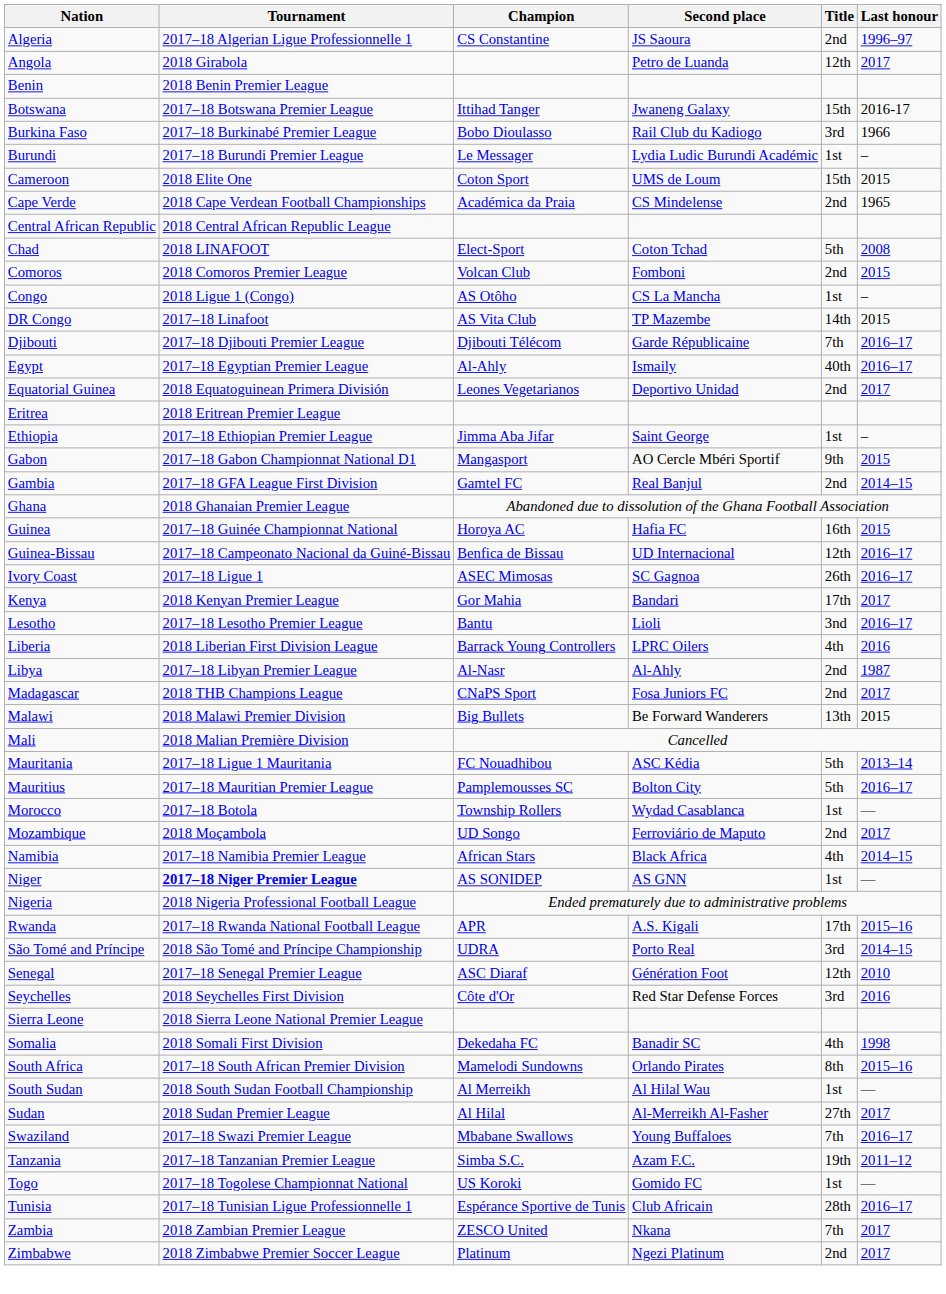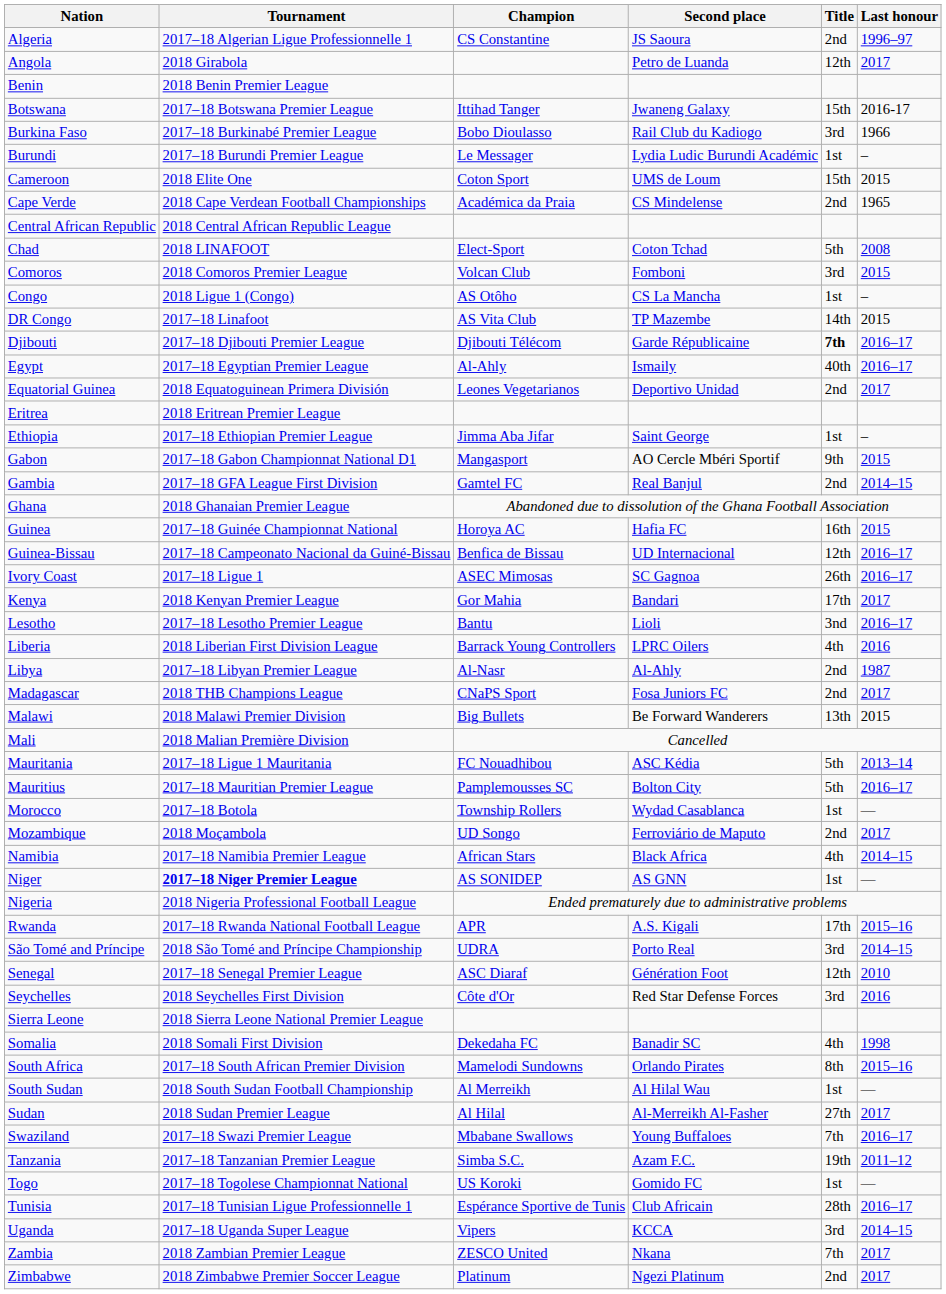 <table class="wikitable sortable">
 <tr>
 <th>Nation</th>
 <th>Tournament</th>
 <th>Champion</th>
 <th>Second place</th>
 <th data-sort-type="number">Title</th>
 <th>Last honour</th>
 </tr>
 <tr>
 <td> <a href='#'>Algeria</a></td>
 <td><a href='#'>2017–18 Algerian Ligue Professionnelle 1</a></td>
 <td><a href='#'>CS Constantine</a></td>
 <td><a href='#'>JS Saoura</a></td>
 <td>2nd</td>
 <td><a href='#'>1996–97</a></td>
 </tr>
 <tr>
 <td> <a href='#'>Angola</a></td>
 <td><a href='#'>2018 Girabola</a></td>
 <td></td>
 <td><a href='#'>Petro de Luanda</a></td>
 <td>12th</td>
 <td><a href='#'>2017</a></td>
 </tr>
 <tr>
 <td> <a href='#'>Benin</a></td>
 <td><a href='#'>2018 Benin Premier League</a></td>
 <td></td>
 <td></td>
 <td></td>
 <td></td>
 </tr>
 <tr>
 <td> <a href='#'>Botswana</a></td>
 <td><a href='#'>2017–18 Botswana Premier League</a></td>
 <td><a href='#'>Ittihad Tanger</a></td>
 <td><a href='#'>Jwaneng Galaxy</a></td>
 <td>15th</td>
 <td>2016-17</td>
 </tr>
 <tr>
 <td> <a href='#'>Burkina Faso</a></td>
 <td><a href='#'>2017–18 Burkinabé Premier League</a></td>
 <td><a href='#'>Bobo Dioulasso</a></td>
 <td><a href='#'>Rail Club du Kadiogo</a></td>
 <td>3rd</td>
 <td>1966</td>
 </tr>
 <tr>
 <td> <a href='#'>Burundi</a></td>
 <td><a href='#'>2017–18 Burundi Premier League</a></td>
 <td><a href='#'>Le Messager</a></td>
 <td><a href='#'>Lydia Ludic Burundi Académic</a></td>
 <td>1st</td>
 <td>–</td>
 </tr>
 <tr>
 <td> <a href='#'>Cameroon</a></td>
 <td><a href='#'>2018 Elite One</a></td>
 <td><a href='#'>Coton Sport</a></td>
 <td><a href='#'>UMS de Loum</a></td>
 <td>15th</td>
 <td>2015</td>
 </tr>
 <tr>
 <td> <a href='#'>Cape Verde</a></td>
 <td><a href='#'>2018 Cape Verdean Football Championships</a></td>
 <td><a href='#'>Académica da Praia</a></td>
 <td><a href='#'>CS Mindelense</a></td>
 <td>2nd</td>
 <td>1965</td>
 </tr>
 <tr>
 <td> <a href='#'>Central African Republic</a></td>
 <td><a href='#'>2018 Central African Republic League</a></td>
 <td></td>
 <td></td>
 <td></td>
 <td></td>
 </tr>
 <tr>
 <td> <a href='#'>Chad</a></td>
 <td><a href='#'>2018 LINAFOOT</a></td>
 <td><a href='#'>Elect-Sport</a></td>
 <td><a href='#'>Coton Tchad</a></td>
 <td>5th</td>
 <td><a href='#'>2008</a></td>
 </tr>
 <tr>
 <td> <a href='#'>Comoros</a></td>
 <td><a href='#'>2018 Comoros Premier League</a></td>
 <td><a href='#'>Volcan Club</a></td>
 <td><a href='#'>Fomboni</a></td>
-<td>2nd</td>
+<td>3rd</td>
 <td><a href='#'>2015</a></td>
 </tr>
 <tr>
 <td> <a href='#'>Congo</a></td>
 <td><a href='#'>2018 Ligue 1 (Congo)</a></td>
 <td><a href='#'>AS Otôho</a></td>
 <td><a href='#'>CS La Mancha</a></td>
 <td>1st</td>
 <td>–</td>
 </tr>
 <tr>
 <td> <a href='#'>DR Congo</a></td>
 <td><a href='#'>2017–18 Linafoot</a></td>
 <td><a href='#'>AS Vita Club</a></td>
 <td><a href='#'>TP Mazembe</a></td>
 <td>14th</td>
 <td>2015</td>
 </tr>
 <tr>
 <td> <a href='#'>Djibouti</a></td>
 <td><a href='#'>2017–18 Djibouti Premier League</a></td>
 <td><a href='#'>Djibouti Télécom</a></td>
 <td><a href='#'>Garde Républicaine</a></td>
-<td>7th</td>
+<td><strong>7th</strong></td>
 <td><a href='#'>2016–17</a></td>
 </tr>
 <tr>
 <td> <a href='#'>Egypt</a></td>
 <td><a href='#'>2017–18 Egyptian Premier League</a></td>
 <td><a href='#'>Al-Ahly</a></td>
 <td><a href='#'>Ismaily</a></td>
 <td>40th</td>
 <td><a href='#'>2016–17</a></td>
 </tr>
 <tr>
 <td> <a href='#'>Equatorial Guinea</a></td>
 <td><a href='#'>2018 Equatoguinean Primera División</a></td>
 <td><a href='#'>Leones Vegetarianos</a></td>
 <td><a href='#'>Deportivo Unidad</a></td>
 <td>2nd</td>
 <td><a href='#'>2017</a></td>
 </tr>
 <tr>
 <td> <a href='#'>Eritrea</a></td>
 <td><a href='#'>2018 Eritrean Premier League</a></td>
 <td></td>
 <td></td>
 <td></td>
 <td></td>
 </tr>
 <tr>
 <td> <a href='#'>Ethiopia</a></td>
 <td><a href='#'>2017–18 Ethiopian Premier League</a></td>
 <td><a href='#'>Jimma Aba Jifar</a></td>
 <td><a href='#'>Saint George</a></td>
 <td>1st</td>
 <td>–</td>
 </tr>
 <tr>
 <td> <a href='#'>Gabon</a></td>
 <td><a href='#'>2017–18 Gabon Championnat National D1</a></td>
 <td><a href='#'>Mangasport</a></td>
 <td>AO Cercle Mbéri Sportif</td>
 <td>9th</td>
 <td><a href='#'>2015</a></td>
 </tr>
 <tr>
 <td> <a href='#'>Gambia</a></td>
 <td><a href='#'>2017–18 GFA League First Division</a></td>
 <td><a href='#'>Gamtel FC</a></td>
 <td><a href='#'>Real Banjul</a></td>
 <td>2nd</td>
 <td><a href='#'>2014–15</a></td>
 </tr>
 <tr>
 <td> <a href='#'>Ghana</a></td>
 <td><a href='#'>2018 Ghanaian Premier League</a></td>
 <td colspan="4" style="text-align:center;"><em>Abandoned due to dissolution of the Ghana Football Association</em></td>
 </tr>
 <tr>
 <td> <a href='#'>Guinea</a></td>
 <td><a href='#'>2017–18 Guinée Championnat National</a></td>
 <td><a href='#'>Horoya AC</a></td>
 <td><a href='#'>Hafia FC</a></td>
 <td>16th</td>
 <td><a href='#'>2015</a></td>
 </tr>
 <tr>
 <td> <a href='#'>Guinea-Bissau</a></td>
 <td><a href='#'>2017–18 Campeonato Nacional da Guiné-Bissau</a></td>
 <td><a href='#'>Benfica de Bissau</a></td>
 <td><a href='#'>UD Internacional</a></td>
 <td>12th</td>
 <td><a href='#'>2016–17</a></td>
 </tr>
 <tr>
 <td> <a href='#'>Ivory Coast</a></td>
 <td><a href='#'>2017–18 Ligue 1</a></td>
 <td><a href='#'>ASEC Mimosas</a></td>
 <td><a href='#'>SC Gagnoa</a></td>
 <td>26th</td>
 <td><a href='#'>2016–17</a></td>
 </tr>
 <tr>
 <td> <a href='#'>Kenya</a></td>
 <td><a href='#'>2018 Kenyan Premier League</a></td>
 <td><a href='#'>Gor Mahia</a></td>
 <td><a href='#'>Bandari</a></td>
 <td>17th</td>
 <td><a href='#'>2017</a></td>
 </tr>
 <tr>
 <td> <a href='#'>Lesotho</a></td>
 <td><a href='#'>2017–18 Lesotho Premier League</a></td>
 <td><a href='#'>Bantu</a></td>
 <td><a href='#'>Lioli</a></td>
 <td>3nd</td>
 <td><a href='#'>2016–17</a></td>
 </tr>
 <tr>
 <td> <a href='#'>Liberia</a></td>
 <td><a href='#'>2018 Liberian First Division League</a></td>
 <td><a href='#'>Barrack Young Controllers</a></td>
 <td><a href='#'>LPRC Oilers</a></td>
 <td>4th</td>
 <td><a href='#'>2016</a></td>
 </tr>
 <tr>
 <td> <a href='#'>Libya</a></td>
 <td><a href='#'>2017–18 Libyan Premier League</a></td>
 <td><a href='#'>Al-Nasr</a></td>
 <td><a href='#'>Al-Ahly</a></td>
 <td>2nd</td>
 <td><a href='#'>1987</a></td>
 </tr>
 <tr>
 <td> <a href='#'>Madagascar</a></td>
 <td><a href='#'>2018 THB Champions League</a></td>
 <td><a href='#'>CNaPS Sport</a></td>
 <td><a href='#'>Fosa Juniors FC</a></td>
 <td>2nd</td>
 <td><a href='#'>2017</a></td>
 </tr>
 <tr>
 <td> <a href='#'>Malawi</a></td>
 <td><a href='#'>2018 Malawi Premier Division</a></td>
 <td><a href='#'>Big Bullets</a></td>
 <td>Be Forward Wanderers</td>
 <td>13th</td>
 <td>2015</td>
 </tr>
 <tr>
 <td> <a href='#'>Mali</a></td>
 <td><a href='#'>2018 Malian Première Division</a></td>
 <td colspan="4" style="text-align:center;"><em>Cancelled</em></td>
 </tr>
 <tr>
 <td> <a href='#'>Mauritania</a></td>
 <td><a href='#'>2017–18 Ligue 1 Mauritania</a></td>
 <td><a href='#'>FC Nouadhibou</a></td>
 <td><a href='#'>ASC Kédia</a></td>
 <td>5th</td>
 <td><a href='#'>2013–14</a></td>
 </tr>
 <tr>
 <td> <a href='#'>Mauritius</a></td>
 <td><a href='#'>2017–18 Mauritian Premier League</a></td>
 <td><a href='#'>Pamplemousses SC</a></td>
 <td><a href='#'>Bolton City</a></td>
 <td>5th</td>
 <td><a href='#'>2016–17</a></td>
 </tr>
 <tr>
 <td> <a href='#'>Morocco</a></td>
 <td><a href='#'>2017–18 Botola</a></td>
 <td><a href='#'>Township Rollers</a></td>
 <td><a href='#'>Wydad Casablanca</a></td>
 <td>1st</td>
 <td>—</td>
 </tr>
 <tr>
 <td> <a href='#'>Mozambique</a></td>
 <td><a href='#'>2018 Moçambola</a></td>
 <td><a href='#'>UD Songo</a></td>
 <td><a href='#'>Ferroviário de Maputo</a></td>
 <td>2nd</td>
 <td><a href='#'>2017</a></td>
 </tr>
 <tr>
 <td> <a href='#'>Namibia</a></td>
 <td><a href='#'>2017–18 Namibia Premier League</a></td>
 <td><a href='#'>African Stars</a></td>
 <td><a href='#'>Black Africa</a></td>
 <td>4th</td>
 <td><a href='#'>2014–15</a></td>
 </tr>
 <tr>
 <td> <a href='#'>Niger</a></td>
 <td><strong><a href='#'>2017–18 Niger Premier League</a></strong></td>
 <td><a href='#'>AS SONIDEP</a></td>
 <td><a href='#'>AS GNN</a></td>
 <td>1st</td>
 <td>—</td>
 </tr>
 <tr>
 <td> <a href='#'>Nigeria</a></td>
 <td><a href='#'>2018 Nigeria Professional Football League</a></td>
 <td colspan="4" style="text-align:center;"><em>Ended prematurely due to administrative problems</em></td>
 </tr>
 <tr>
 <td> <a href='#'>Rwanda</a></td>
 <td><a href='#'>2017–18 Rwanda National Football League</a></td>
 <td><a href='#'>APR</a></td>
 <td><a href='#'>A.S. Kigali</a></td>
 <td>17th</td>
 <td><a href='#'>2015–16</a></td>
 </tr>
 <tr>
 <td> <a href='#'>São Tomé and Príncipe</a></td>
 <td><a href='#'>2018 São Tomé and Príncipe Championship</a></td>
 <td><a href='#'>UDRA</a></td>
 <td><a href='#'>Porto Real</a></td>
 <td>3rd</td>
 <td><a href='#'>2014–15</a></td>
 </tr>
 <tr>
 <td> <a href='#'>Senegal</a></td>
 <td><a href='#'>2017–18 Senegal Premier League</a></td>
 <td><a href='#'>ASC Diaraf</a></td>
 <td><a href='#'>Génération Foot</a></td>
 <td>12th</td>
 <td><a href='#'>2010</a></td>
 </tr>
 <tr>
 <td> <a href='#'>Seychelles</a></td>
 <td><a href='#'>2018 Seychelles First Division</a></td>
 <td><a href='#'>Côte d'Or</a></td>
 <td>Red Star Defense Forces</td>
 <td>3rd</td>
 <td><a href='#'>2016</a></td>
 </tr>
 <tr>
 <td> <a href='#'>Sierra Leone</a></td>
 <td><a href='#'>2018 Sierra Leone National Premier League</a></td>
 <td></td>
 <td></td>
 <td></td>
 <td></td>
 </tr>
 <tr>
 <td> <a href='#'>Somalia</a></td>
 <td><a href='#'>2018 Somali First Division</a></td>
 <td><a href='#'>Dekedaha FC</a></td>
 <td><a href='#'>Banadir SC</a></td>
 <td>4th</td>
 <td><a href='#'>1998</a></td>
 </tr>
 <tr>
 <td> <a href='#'>South Africa</a></td>
 <td><a href='#'>2017–18 South African Premier Division</a></td>
 <td><a href='#'>Mamelodi Sundowns</a></td>
 <td><a href='#'>Orlando Pirates</a></td>
 <td>8th</td>
 <td><a href='#'>2015–16</a></td>
 </tr>
 <tr>
 <td> <a href='#'>South Sudan</a></td>
 <td><a href='#'>2018 South Sudan Football Championship</a></td>
 <td><a href='#'>Al Merreikh</a></td>
 <td><a href='#'>Al Hilal Wau</a></td>
 <td>1st</td>
 <td>—</td>
 </tr>
 <tr>
 <td> <a href='#'>Sudan</a></td>
 <td><a href='#'>2018 Sudan Premier League</a></td>
 <td><a href='#'>Al Hilal</a></td>
 <td><a href='#'>Al-Merreikh Al-Fasher</a></td>
 <td>27th</td>
 <td><a href='#'>2017</a></td>
 </tr>
 <tr>
 <td> <a href='#'>Swaziland</a></td>
 <td><a href='#'>2017–18 Swazi Premier League</a></td>
 <td><a href='#'>Mbabane Swallows</a></td>
 <td><a href='#'>Young Buffaloes</a></td>
 <td>7th</td>
 <td><a href='#'>2016–17</a></td>
 </tr>
 <tr>
 <td> <a href='#'>Tanzania</a></td>
 <td><a href='#'>2017–18 Tanzanian Premier League</a></td>
 <td><a href='#'>Simba S.C.</a></td>
 <td><a href='#'>Azam F.C.</a></td>
 <td>19th</td>
 <td><a href='#'>2011–12</a></td>
 </tr>
 <tr>
 <td> <a href='#'>Togo</a></td>
 <td><a href='#'>2017–18 Togolese Championnat National</a></td>
 <td><a href='#'>US Koroki</a></td>
 <td><a href='#'>Gomido FC</a></td>
 <td>1st</td>
 <td>—</td>
 </tr>
 <tr>
 <td> <a href='#'>Tunisia</a></td>
 <td><a href='#'>2017–18 Tunisian Ligue Professionnelle 1</a></td>
 <td><a href='#'>Espérance Sportive de Tunis</a></td>
 <td><a href='#'>Club Africain</a></td>
 <td>28th</td>
 <td><a href='#'>2016–17</a></td>
 </tr>
 <tr>
+<td> <a href='#'>Uganda</a></td>
+<td><a href='#'>2017–18 Uganda Super League</a></td>
+<td><a href='#'>Vipers</a></td>
+<td><a href='#'>KCCA</a></td>
+<td>3rd</td>
+<td><a href='#'>2014–15</a></td>
+</tr>
+<tr>
 <td> <a href='#'>Zambia</a></td>
 <td><a href='#'>2018 Zambian Premier League</a></td>
 <td><a href='#'>ZESCO United</a></td>
 <td><a href='#'>Nkana</a></td>
 <td>7th</td>
 <td><a href='#'>2017</a></td>
 </tr>
 <tr>
 <td> <a href='#'>Zimbabwe</a></td>
 <td><a href='#'>2018 Zimbabwe Premier Soccer League</a></td>
 <td><a href='#'>Platinum</a></td>
 <td><a href='#'>Ngezi Platinum</a></td>
 <td>2nd</td>
 <td><a href='#'>2017</a></td>
 </tr>
 </table>
